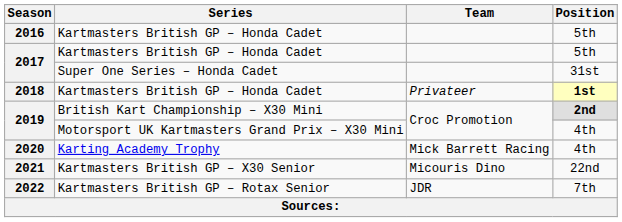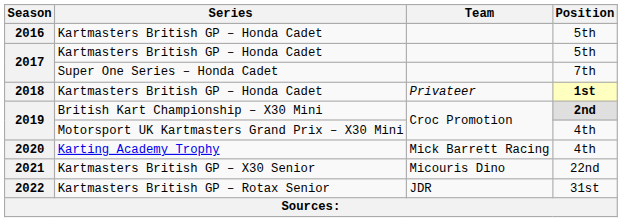 <table class="wikitable" style="font-size: 85%; text-align:center">
 <tr>
 <th>Season</th>
 <th>Series</th>
 <th>Team</th>
 <th>Position</th>
 </tr>
 <tr>
 <th>2016</th>
 <td align="left">Kartmasters British GP – Honda Cadet</td>
 <td align="left"></td>
 <td style="background:#;">5th</td>
 </tr>
 <tr>
 <th rowspan="2">2017</th>
 <td align="left">Kartmasters British GP – Honda Cadet</td>
 <td align="left"></td>
 <td style="background:#;">5th</td>
 </tr>
 <tr>
 <td align="left">Super One Series – Honda Cadet</td>
 <td align="left"></td>
-<td style="background:#;">31st</td>
+<td style="background:#;">7th</td>
 </tr>
 <tr>
 <th>2018</th>
 <td align="left">Kartmasters British GP – Honda Cadet</td>
 <td align="left"><em>Privateer</em></td>
 <td style="background:#FFFFBF;"><strong>1st</strong></td>
 </tr>
 <tr>
 <th rowspan="2">2019</th>
 <td align="left">British Kart Championship – X30 Mini</td>
 <td align="left" rowspan="2">Croc Promotion</td>
 <td style="background:#dfdfdf;"><strong>2nd</strong></td>
 </tr>
 <tr>
 <td align="left">Motorsport UK Kartmasters Grand Prix – X30 Mini</td>
 <td style="background:#;">4th</td>
 </tr>
 <tr>
 <th>2020</th>
 <td align="left"><a href='#'>Karting Academy Trophy</a></td>
 <td align="left">Mick Barrett Racing</td>
 <td style="background:#;">4th</td>
 </tr>
 <tr>
 <th>2021</th>
 <td align="left">Kartmasters British GP – X30 Senior</td>
 <td align="left">Micouris Dino</td>
 <td style="background:#;">22nd</td>
 </tr>
 <tr>
 <th>2022</th>
 <td align="left">Kartmasters British GP – Rotax Senior</td>
 <td align="left">JDR</td>
-<td style="background:#;">7th</td>
+<td style="background:#;">31st</td>
 </tr>
 <tr>
 <th colspan="4">Sources:</th>
 </tr>
 </table>
